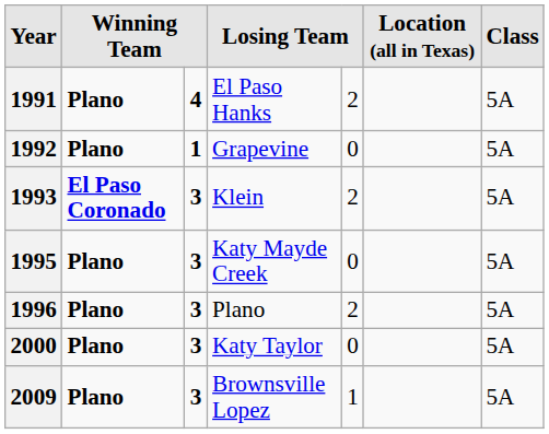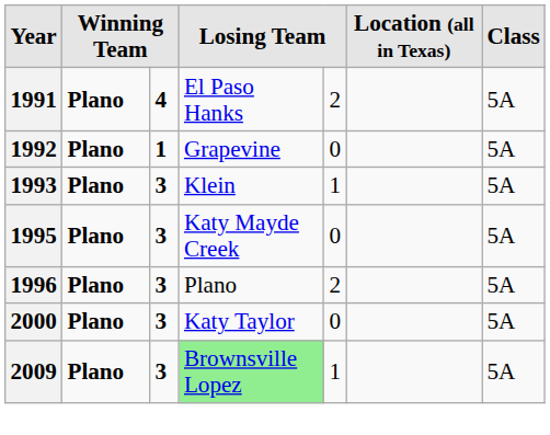 <table class="wikitable" style="width:60%;">
 <tr>
 <th style="text-align:center; background:#e5e5e5;"><strong>Year</strong></th>
 <th colspan="2"  style="text-align:center; background:#e5e5e5;"><strong>Winning Team</strong></th>
 <th colspan="2"  style="text-align:center; background:#e5e5e5;"><strong>Losing Team</strong></th>
 <th style="text-align:center; background:#e5e5e5;"><strong>Location</strong> <small>(all in Texas)</small></th>
 <th style="text-align:center; background:#e5e5e5;"><strong>Class</strong></th>
 </tr>
 <tr>
 <th>1991</th>
 <td><strong>Plano</strong></td>
 <td><strong>4</strong></td>
 <td><a href='#'>El Paso Hanks</a></td>
 <td>2</td>
 <td></td>
 <td>5A</td>
 </tr>
 <tr>
 <th>1992</th>
 <td><strong>Plano</strong></td>
 <td><strong>1</strong></td>
 <td><a href='#'>Grapevine</a></td>
 <td>0</td>
 <td></td>
 <td>5A</td>
 </tr>
 <tr>
 <th>1993</th>
-<td><strong><a href='#'>El Paso Coronado</a></strong></td>
+<td><strong>Plano</strong></td>
 <td><strong>3</strong></td>
 <td><a href='#'>Klein</a></td>
-<td>2</td>
+<td>1</td>
 <td></td>
 <td>5A</td>
 </tr>
 <tr>
 <th>1995</th>
 <td><strong>Plano</strong></td>
 <td><strong>3</strong></td>
 <td><a href='#'>Katy Mayde Creek</a></td>
 <td>0</td>
 <td></td>
 <td>5A</td>
 </tr>
 <tr>
 <th>1996</th>
 <td><strong>Plano</strong></td>
 <td><strong>3</strong></td>
 <td>Plano</td>
 <td>2</td>
 <td></td>
 <td>5A</td>
 </tr>
 <tr>
 <th>2000</th>
 <td><strong>Plano</strong></td>
 <td><strong>3</strong></td>
 <td><a href='#'>Katy Taylor</a></td>
 <td>0</td>
 <td></td>
 <td>5A</td>
 </tr>
 <tr>
 <th>2009</th>
 <td><strong>Plano</strong></td>
 <td><strong>3</strong></td>
-<td><a href='#'>Brownsville Lopez</a></td>
+<td style="background: lightgreen;"><a href='#'>Brownsville Lopez</a></td>
 <td>1</td>
 <td></td>
 <td>5A</td>
 </tr>
 </table>
